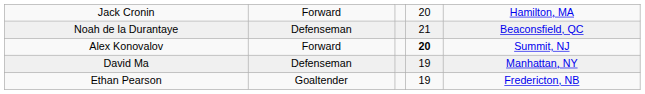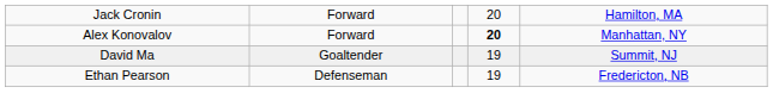 <table class="wikitable" width="60%">
 <tr align="center" bgcolor="">
 <td>Jack Cronin</td>
 <td>Forward</td>
 <td></td>
 <td>20</td>
 <td><a href='#'>Hamilton, MA</a></td>
 </tr>
-<tr align="center" bgcolor="f0f0f0">
-<td>Noah de la Durantaye</td>
-<td>Defenseman</td>
-<td></td>
-<td>21</td>
-<td><a href='#'>Beaconsfield, QC</a></td>
-</tr>
 <tr align="center" bgcolor="">
 <td>Alex Konovalov</td>
 <td>Forward</td>
 <td></td>
 <td><strong>20</strong></td>
-<td><a href='#'>Summit, NJ</a></td>
+<td><a href='#'>Manhattan, NY</a></td>
 </tr>
 <tr align="center" bgcolor="f0f0f0">
 <td>David Ma</td>
-<td>Defenseman</td>
+<td>Goaltender</td>
 <td></td>
 <td>19</td>
-<td><a href='#'>Manhattan, NY</a></td>
+<td><a href='#'>Summit, NJ</a></td>
 </tr>
 <tr align="center" bgcolor="">
 <td>Ethan Pearson</td>
-<td>Goaltender</td>
+<td>Defenseman</td>
 <td></td>
 <td>19</td>
 <td><a href='#'>Fredericton, NB</a></td>
 </tr>
 </table>
